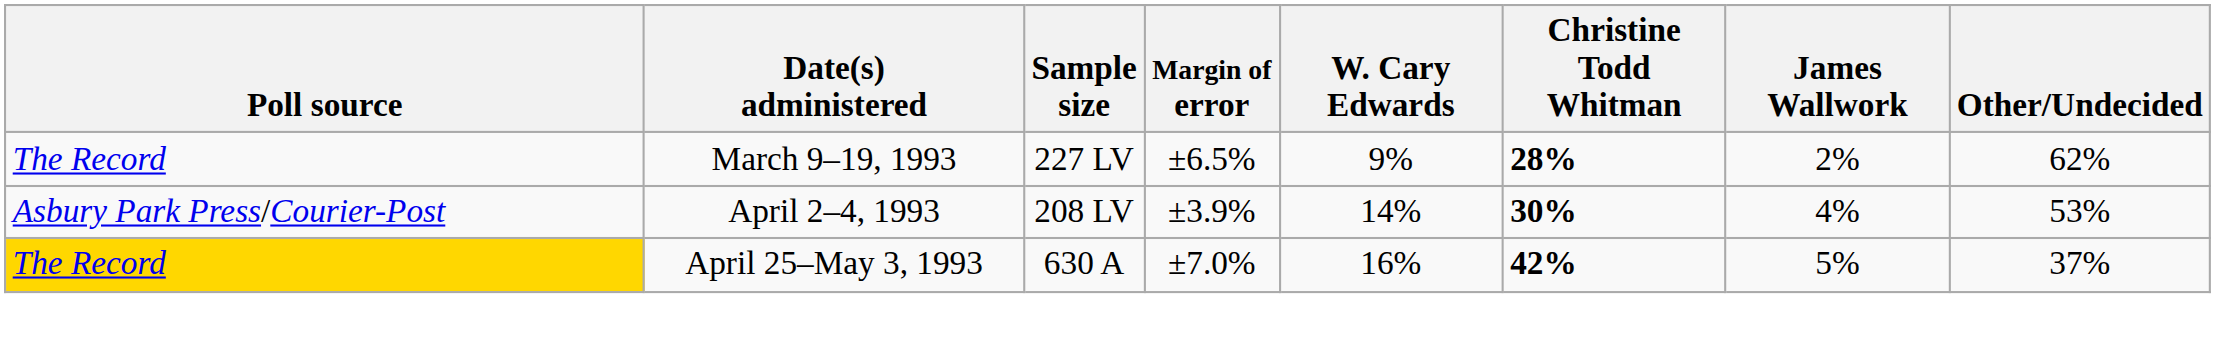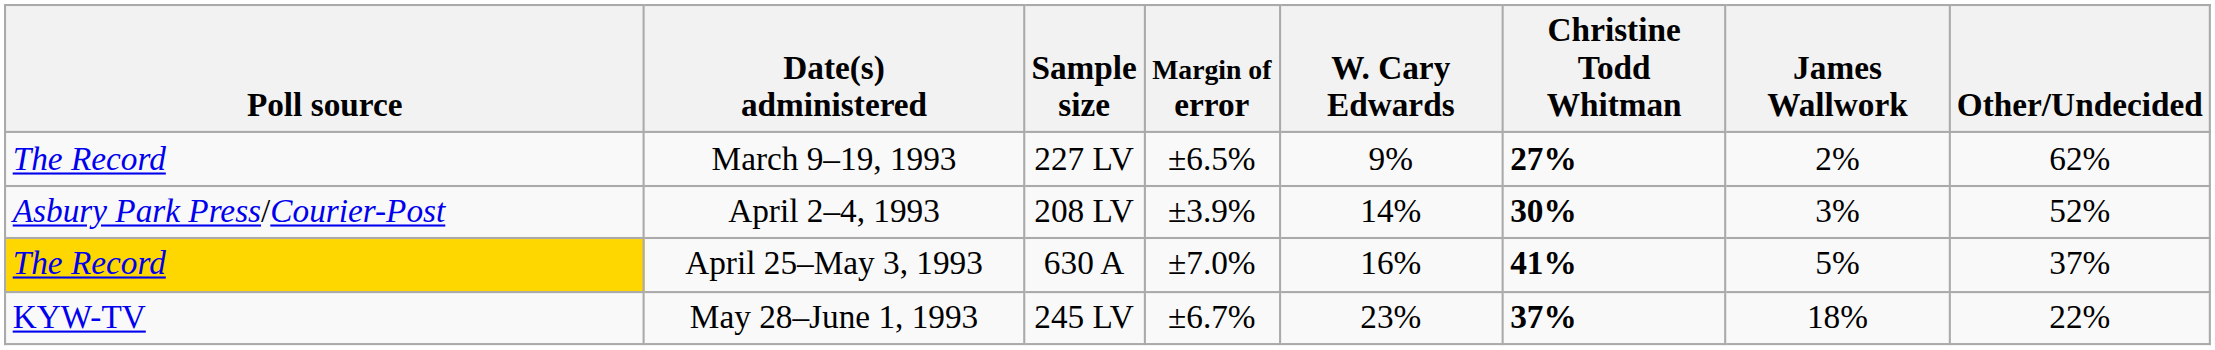 <table class="wikitable">
 <tr valign= bottom>
 <th style="width:300px;">Poll source</th>
 <th style="width:175px;">Date(s)<br>administered</th>
 <th class=small>Sample<br>size</th>
 <th><small>Margin of</small><br>error</th>
 <th style="width:100px;">W. Cary<br>Edwards</th>
 <th style="width:100px;">Christine<br>Todd Whitman</th>
 <th style="width:100px;">James<br>Wallwork</th>
 <th style="width:40px;">Other/Undecided</th>
 </tr>
 <tr>
 <td><em><a href='#'>The Record</a></em></td>
 <td align=center>March 9–19, 1993</td>
 <td align=center>227 LV</td>
 <td align=center>±6.5%</td>
 <td align=center>9%</td>
-<td><strong>28%</strong></td>
+<td><strong>27%</strong></td>
 <td align=center>2%</td>
 <td align=center>62%</td>
 </tr>
 <tr>
 <td><em><a href='#'>Asbury Park Press</a></em>/<em><a href='#'>Courier-Post</a></em></td>
 <td align=center>April 2–4, 1993</td>
 <td align=center>208 LV</td>
 <td align=center>±3.9%</td>
 <td align=center>14%</td>
 <td><strong>30%</strong></td>
-<td align=center>4%</td>
-<td align=center>53%</td>
+<td align=center>3%</td>
+<td align=center>52%</td>
 </tr>
 <tr>
 <td style="background: gold;"><em><a href='#'>The Record</a></em></td>
 <td align=center>April 25–May 3, 1993</td>
 <td align=center>630 A</td>
 <td align=center>±7.0%</td>
 <td align=center>16%</td>
-<td><strong>42%</strong></td>
+<td><strong>41%</strong></td>
 <td align=center>5%</td>
 <td align=center>37%</td>
 </tr>
+<tr>
+<td><a href='#'>KYW-TV</a></td>
+<td align=center>May 28–June 1, 1993</td>
+<td align=center>245 LV</td>
+<td align=center>±6.7%</td>
+<td align=center>23%</td>
+<td><strong>37%</strong></td>
+<td align=center>18%</td>
+<td align=center>22%</td>
+</tr>
 </table>
